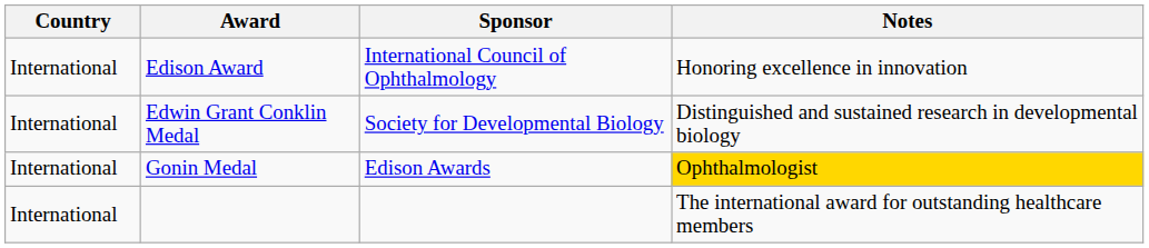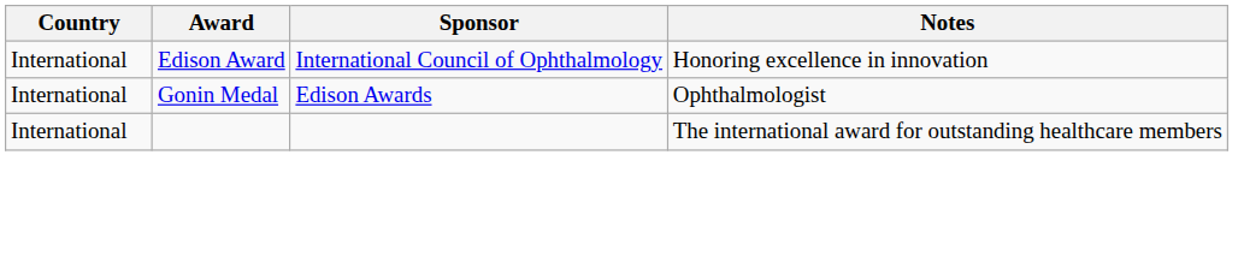 <table Class="wikitable sortable">
 <tr>
 <th style="width:6em;">Country</th>
 <th>Award</th>
 <th>Sponsor</th>
 <th>Notes</th>
 </tr>
 <tr>
 <td>International</td>
 <td><a href='#'>Edison Award</a></td>
 <td><a href='#'>International Council of Ophthalmology</a></td>
 <td>Honoring excellence in innovation</td>
 </tr>
 <tr>
 <td>International</td>
-<td><a href='#'>Edwin Grant Conklin Medal</a></td>
-<td><a href='#'>Society for Developmental Biology</a></td>
-<td>Distinguished and sustained research in developmental biology</td>
-</tr>
-<tr>
-<td>International</td>
 <td><a href='#'>Gonin Medal</a></td>
 <td><a href='#'>Edison Awards</a></td>
-<td style="background: gold;">Ophthalmologist</td>
+<td>Ophthalmologist</td>
 </tr>
 <tr>
 <td>International</td>
 <td></td>
 <td></td>
 <td>The international award for outstanding healthcare members</td>
 </tr>
 </table>
